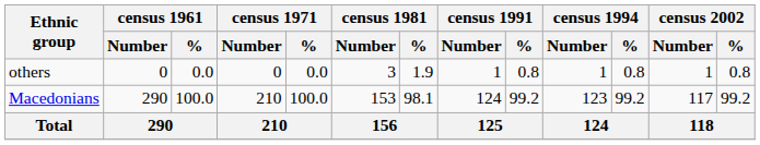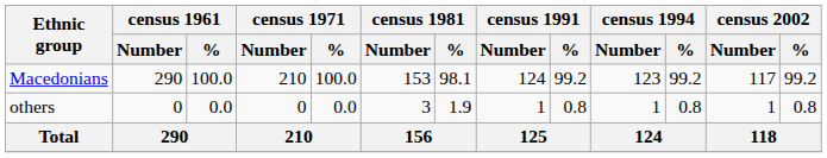 <table class="wikitable">
 <tr>
 <th rowspan="2">Ethnic<br>group</th>
 <th colspan="2">census 1961</th>
 <th colspan="2">census 1971</th>
 <th colspan="2">census 1981</th>
 <th colspan="2">census 1991</th>
 <th colspan="2">census 1994</th>
 <th colspan="2">census 2002</th>
 </tr>
 <tr bgcolor="#e0e0e0">
 <th>Number</th>
 <th>%</th>
 <th>Number</th>
 <th>%</th>
 <th>Number</th>
 <th>%</th>
 <th>Number</th>
 <th>%</th>
 <th>Number</th>
 <th>%</th>
 <th>Number</th>
 <th>%</th>
 </tr>
 <tr>
+<td><a href='#'>Macedonians</a></td>
+<td align="right">290</td>
+<td align="right">100.0</td>
+<td align="right">210</td>
+<td align="right">100.0</td>
+<td align="right">153</td>
+<td align="right">98.1</td>
+<td align="right">124</td>
+<td align="right">99.2</td>
+<td align="right">123</td>
+<td align="right">99.2</td>
+<td align="right">117</td>
+<td align="right">99.2</td>
+</tr>
+<tr>
 <td>others</td>
 <td align="right">0</td>
 <td align="right">0.0</td>
 <td align="right">0</td>
 <td align="right">0.0</td>
 <td align="right">3</td>
 <td align="right">1.9</td>
 <td align="right">1</td>
 <td align="right">0.8</td>
 <td align="right">1</td>
 <td align="right">0.8</td>
 <td align="right">1</td>
 <td align="right">0.8</td>
 </tr>
-<tr>
-<td><a href='#'>Macedonians</a></td>
-<td align="right">290</td>
-<td align="right">100.0</td>
-<td align="right">210</td>
-<td align="right">100.0</td>
-<td align="right">153</td>
-<td align="right">98.1</td>
-<td align="right">124</td>
-<td align="right">99.2</td>
-<td align="right">123</td>
-<td align="right">99.2</td>
-<td align="right">117</td>
-<td align="right">99.2</td>
-</tr>
 <tr bgcolor="#e0e0e0">
 <th align="left">Total</th>
 <th colspan="2">290</th>
 <th colspan="2">210</th>
 <th colspan="2">156</th>
 <th colspan="2">125</th>
 <th colspan="2">124</th>
 <th colspan="2">118</th>
 </tr>
 <tr>
 </tr>
 </table>
